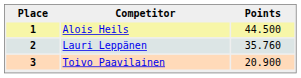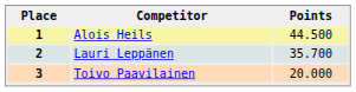 <table style="border-style:solid;border-width:1px;border-color:#808080;background-color:#EFEFEF" cellspacing="2" cellpadding="2" width="380px">
 <tr bgcolor="#EFEFEF">
 <th align=center>Place</th>
 <th align=center>Competitor</th>
 <th align=center>Points</th>
 </tr>
 <tr align="center" valign="top" bgcolor="#F7F6A8">
 <th>1</th>
 <td align="left"> <a href='#'>Alois Heils</a></td>
 <td align="center">44.500</td>
 </tr>
 <tr align="center" valign="top" bgcolor="#DCE5E5">
 <th>2</th>
 <td align="left"> <a href='#'>Lauri Leppänen</a></td>
-<td align="center">35.760</td>
+<td align="center">35.700</td>
 </tr>
 <tr align="center" valign="top" bgcolor="#FFDAB9">
 <th>3</th>
 <td align="left"> <a href='#'>Toivo Paavilainen</a></td>
-<td align="center">20.900</td>
+<td align="center">20.000</td>
 </tr>
 <tr align="center" valign="top" bgcolor="#FFFFFF">
 </tr>
 </table>
